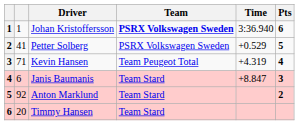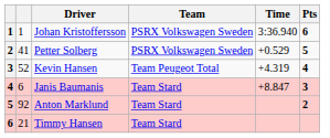 <table class="wikitable" style="font-size:95%">
 <tr>
 <th></th>
 <th></th>
 <th>Driver</th>
 <th>Team</th>
 <th>Time</th>
 <th>Pts</th>
 </tr>
 <tr>
 <th>1</th>
 <td>1</td>
 <td> <a href='#'>Johan Kristoffersson</a></td>
-<td><strong><a href='#'>PSRX Volkswagen Sweden</a></strong></td>
+<td><a href='#'>PSRX Volkswagen Sweden</a></td>
 <td>3:36.940</td>
 <td><strong>6</strong></td>
 </tr>
 <tr>
 <th>2</th>
 <td>41</td>
 <td> <a href='#'>Petter Solberg</a></td>
 <td><a href='#'>PSRX Volkswagen Sweden</a></td>
 <td>+0.529</td>
 <td><strong>5</strong></td>
 </tr>
 <tr>
 <th>3</th>
-<td>71</td>
+<td>52</td>
 <td> <a href='#'>Kevin Hansen</a></td>
 <td><a href='#'>Team Peugeot Total</a></td>
 <td>+4.319</td>
 <td><strong>4</strong></td>
 </tr>
 <tr>
 <th style="background:#fcc;">4</th>
 <td style="background:#fcc;">6</td>
 <td style="background:#fcc;"> <a href='#'>Janis Baumanis</a></td>
 <td style="background:#fcc;"><a href='#'>Team Stard</a></td>
 <td style="background:#fcc;">+8.847</td>
 <td style="background:#fcc;"><strong>3</strong></td>
 </tr>
 <tr>
 <th style="background:#fcc;">5</th>
 <td style="background:#fcc;">92</td>
 <td style="background:#fcc;"> <a href='#'>Anton Marklund</a></td>
 <td style="background:#fcc;"><a href='#'>Team Stard</a></td>
 <td style="background:#fcc;"></td>
 <td style="background:#fcc;"><strong>2</strong></td>
 </tr>
 <tr>
 <th style="background:#fcc;">6</th>
-<td style="background:#fcc;">20</td>
+<td style="background:#fcc;">21</td>
 <td style="background:#fcc;"> <a href='#'>Timmy Hansen</a></td>
 <td style="background:#fcc;"><a href='#'>Team Stard</a></td>
 <td style="background:#fcc;"><strong></strong></td>
 <td style="background:#fcc;"></td>
 </tr>
 </table>
